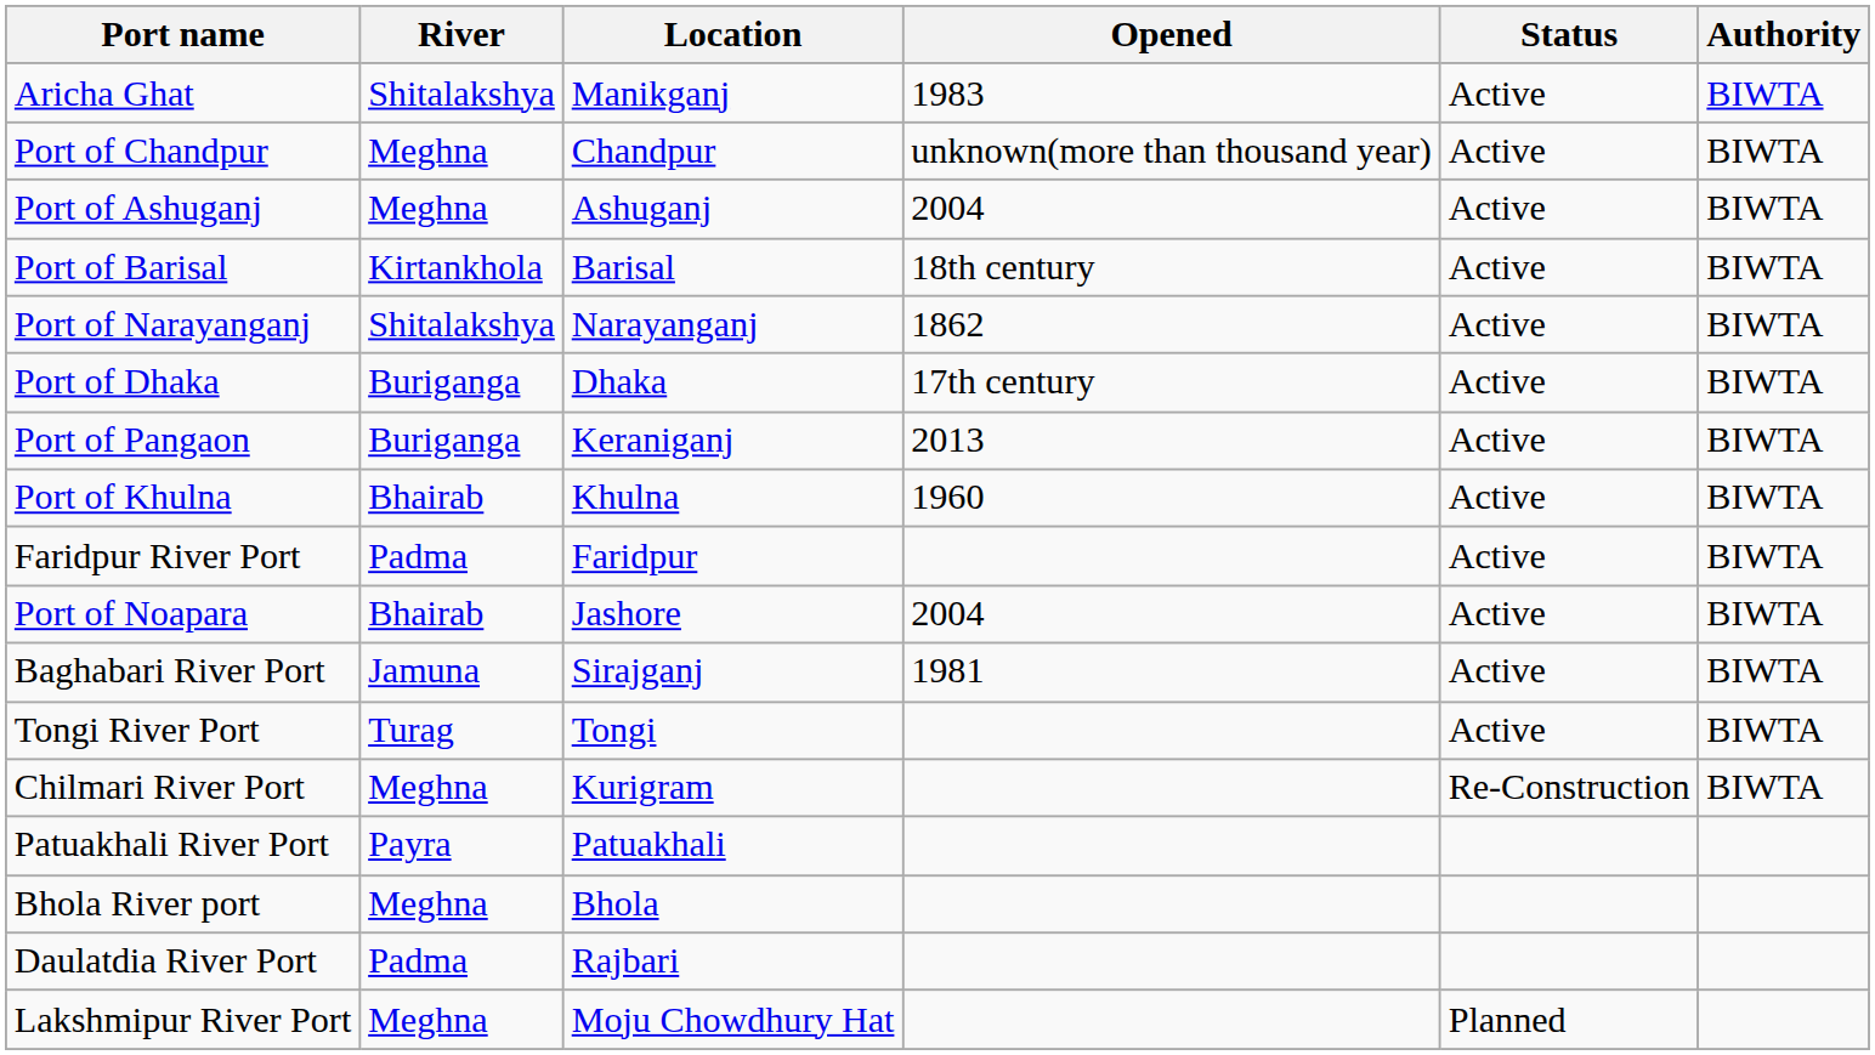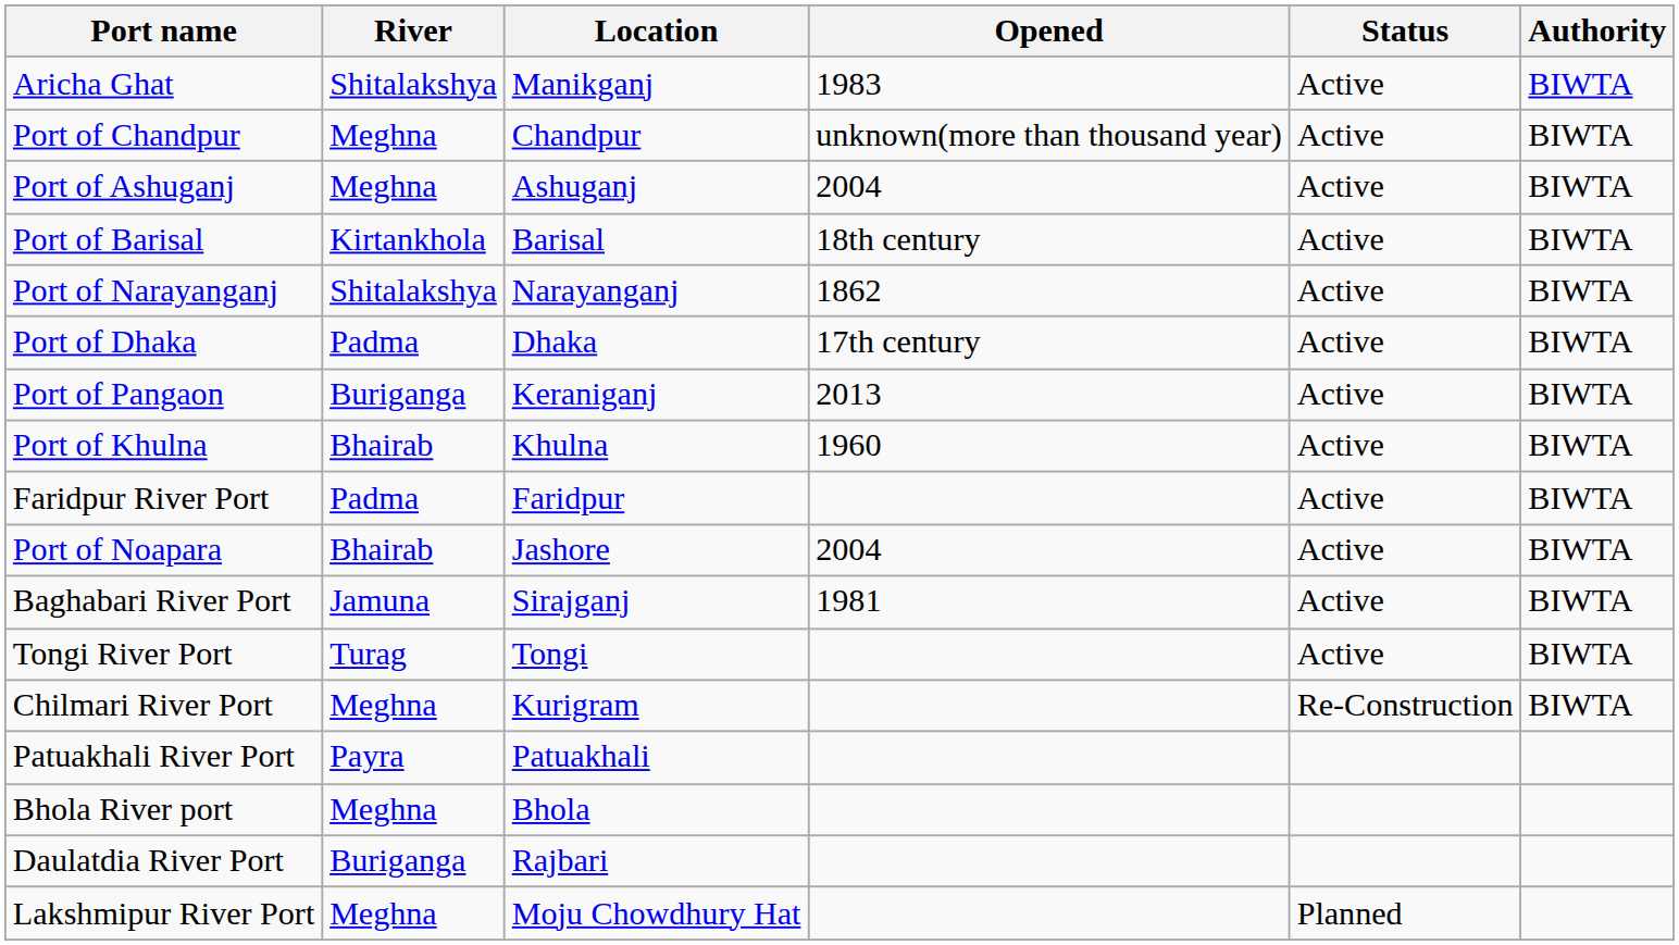 <table class="sortable wikitable">
 <tr>
 <th>Port name</th>
 <th>River</th>
 <th>Location</th>
 <th>Opened</th>
 <th>Status</th>
 <th>Authority</th>
 </tr>
 <tr>
 <td><a href='#'>Aricha Ghat</a></td>
 <td><a href='#'>Shitalakshya</a></td>
 <td><a href='#'>Manikganj</a></td>
 <td>1983</td>
 <td>Active</td>
 <td><a href='#'>BIWTA</a></td>
 </tr>
 <tr>
 <td><a href='#'>Port of Chandpur</a></td>
 <td><a href='#'>Meghna</a></td>
 <td><a href='#'>Chandpur</a></td>
 <td>unknown(more than thousand year)</td>
 <td>Active</td>
 <td>BIWTA</td>
 </tr>
 <tr>
 <td><a href='#'>Port of Ashuganj</a></td>
 <td><a href='#'>Meghna</a></td>
 <td><a href='#'>Ashuganj</a></td>
 <td>2004</td>
 <td>Active</td>
 <td>BIWTA</td>
 </tr>
 <tr>
 <td><a href='#'>Port of Barisal</a></td>
 <td><a href='#'>Kirtankhola</a></td>
 <td><a href='#'>Barisal</a></td>
 <td>18th century</td>
 <td>Active</td>
 <td>BIWTA</td>
 </tr>
 <tr>
 <td><a href='#'>Port of Narayanganj</a></td>
 <td><a href='#'>Shitalakshya</a></td>
 <td><a href='#'>Narayanganj</a></td>
 <td>1862</td>
 <td>Active</td>
 <td>BIWTA</td>
 </tr>
 <tr>
 <td><a href='#'>Port of Dhaka</a></td>
-<td><a href='#'>Buriganga</a></td>
+<td><a href='#'>Padma</a></td>
 <td><a href='#'>Dhaka</a></td>
 <td>17th century</td>
 <td>Active</td>
 <td>BIWTA</td>
 </tr>
 <tr>
 <td><a href='#'>Port of Pangaon</a></td>
 <td><a href='#'>Buriganga</a></td>
 <td><a href='#'>Keraniganj</a></td>
 <td>2013</td>
 <td>Active</td>
 <td>BIWTA</td>
 </tr>
 <tr>
 <td><a href='#'>Port of Khulna</a></td>
 <td><a href='#'>Bhairab</a></td>
 <td><a href='#'>Khulna</a></td>
 <td>1960</td>
 <td>Active</td>
 <td>BIWTA</td>
 </tr>
 <tr>
 <td>Faridpur River Port</td>
 <td><a href='#'>Padma</a></td>
 <td><a href='#'>Faridpur</a></td>
 <td></td>
 <td>Active</td>
 <td>BIWTA</td>
 </tr>
 <tr>
 <td><a href='#'>Port of Noapara</a></td>
 <td><a href='#'>Bhairab</a></td>
 <td><a href='#'>Jashore</a></td>
 <td>2004</td>
 <td>Active</td>
 <td>BIWTA</td>
 </tr>
 <tr>
 <td>Baghabari River Port</td>
 <td><a href='#'>Jamuna</a></td>
 <td><a href='#'>Sirajganj</a></td>
 <td>1981</td>
 <td>Active</td>
 <td>BIWTA</td>
 </tr>
 <tr>
 <td>Tongi River Port</td>
 <td><a href='#'>Turag</a></td>
 <td><a href='#'>Tongi</a></td>
 <td></td>
 <td>Active</td>
 <td>BIWTA</td>
 </tr>
 <tr>
 <td>Chilmari River Port</td>
 <td><a href='#'>Meghna</a></td>
 <td><a href='#'>Kurigram</a></td>
 <td></td>
 <td>Re-Construction</td>
 <td>BIWTA</td>
 </tr>
 <tr>
 <td>Patuakhali River Port</td>
 <td><a href='#'>Payra</a></td>
 <td><a href='#'>Patuakhali</a></td>
 <td></td>
 <td></td>
 <td></td>
 </tr>
 <tr>
 <td>Bhola River port</td>
 <td><a href='#'>Meghna</a></td>
 <td><a href='#'>Bhola</a></td>
 <td></td>
 <td></td>
 <td></td>
 </tr>
 <tr>
 <td>Daulatdia River Port</td>
-<td><a href='#'>Padma</a></td>
+<td><a href='#'>Buriganga</a></td>
 <td><a href='#'>Rajbari</a></td>
 <td></td>
 <td></td>
 <td></td>
 </tr>
 <tr>
 <td>Lakshmipur River Port</td>
 <td><a href='#'>Meghna</a></td>
 <td><a href='#'>Moju Chowdhury Hat</a></td>
 <td></td>
 <td>Planned </td>
 <td></td>
 </tr>
 </table>
